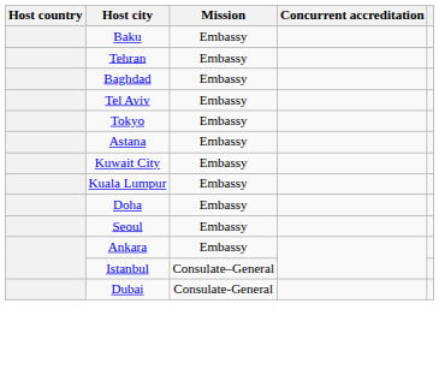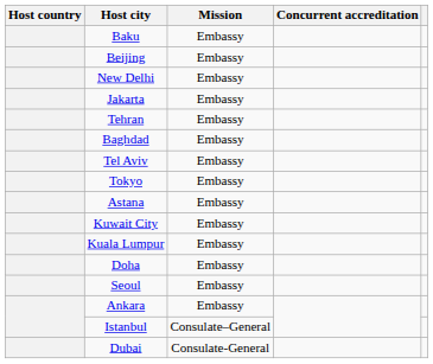 <table class="wikitable plainrowheaders" style="text-align:center;">
 <tr>
 <th scope="col">Host country</th>
 <th scope="col">Host city</th>
 <th scope="col">Mission</th>
 <th scope="col">Concurrent accreditation</th>
 <th scope="col"></th>
 </tr>
 <tr>
 <th scope="row"></th>
 <td><a href='#'>Baku</a></td>
+<td>Embassy</td>
+<td></td>
+<td></td>
+</tr>
+<tr>
+<th scope="row"></th>
+<td><a href='#'>Beijing</a></td>
+<td>Embassy</td>
+<td></td>
+<td></td>
+</tr>
+<tr>
+<th scope="row"></th>
+<td><a href='#'>New Delhi</a></td>
+<td>Embassy</td>
+<td></td>
+<td></td>
+</tr>
+<tr>
+<th scope="row"></th>
+<td><a href='#'>Jakarta</a></td>
 <td>Embassy</td>
 <td></td>
 <td></td>
 </tr>
 <tr>
 <th scope="row"></th>
 <td><a href='#'>Tehran</a></td>
 <td>Embassy</td>
 <td></td>
 <td></td>
 </tr>
 <tr>
 <th scope="row"></th>
 <td><a href='#'>Baghdad</a></td>
 <td>Embassy</td>
 <td></td>
 <td></td>
 </tr>
 <tr>
 <th scope="row"></th>
 <td><a href='#'>Tel Aviv</a></td>
 <td>Embassy</td>
 <td></td>
 <td></td>
 </tr>
 <tr>
 <th scope="row"></th>
 <td><a href='#'>Tokyo</a></td>
 <td>Embassy</td>
 <td></td>
 <td></td>
 </tr>
 <tr>
 <th scope="row"></th>
 <td><a href='#'>Astana</a></td>
 <td>Embassy</td>
 <td></td>
 <td></td>
 </tr>
 <tr>
 <th scope="row"></th>
 <td><a href='#'>Kuwait City</a></td>
 <td>Embassy</td>
 <td></td>
 <td></td>
 </tr>
 <tr>
 <th scope="row"></th>
 <td><a href='#'>Kuala Lumpur</a></td>
 <td>Embassy</td>
 <td></td>
 <td></td>
 </tr>
 <tr>
 <th scope="row"></th>
 <td><a href='#'>Doha</a></td>
 <td>Embassy</td>
 <td></td>
 <td></td>
 </tr>
 <tr>
 <th scope="row"></th>
 <td><a href='#'>Seoul</a></td>
 <td>Embassy</td>
 <td></td>
 <td></td>
 </tr>
 <tr>
 <th scope="row" rowspan="2"></th>
 <td><a href='#'>Ankara</a></td>
 <td>Embassy</td>
 <td rowspan="2"></td>
 <td></td>
 </tr>
 <tr>
 <td><a href='#'>Istanbul</a></td>
 <td>Consulate–General</td>
 <td></td>
 </tr>
 <tr>
 <th scope="row"></th>
 <td><a href='#'>Dubai</a></td>
 <td>Consulate-General</td>
 <td></td>
 <td></td>
 </tr>
 </table>
